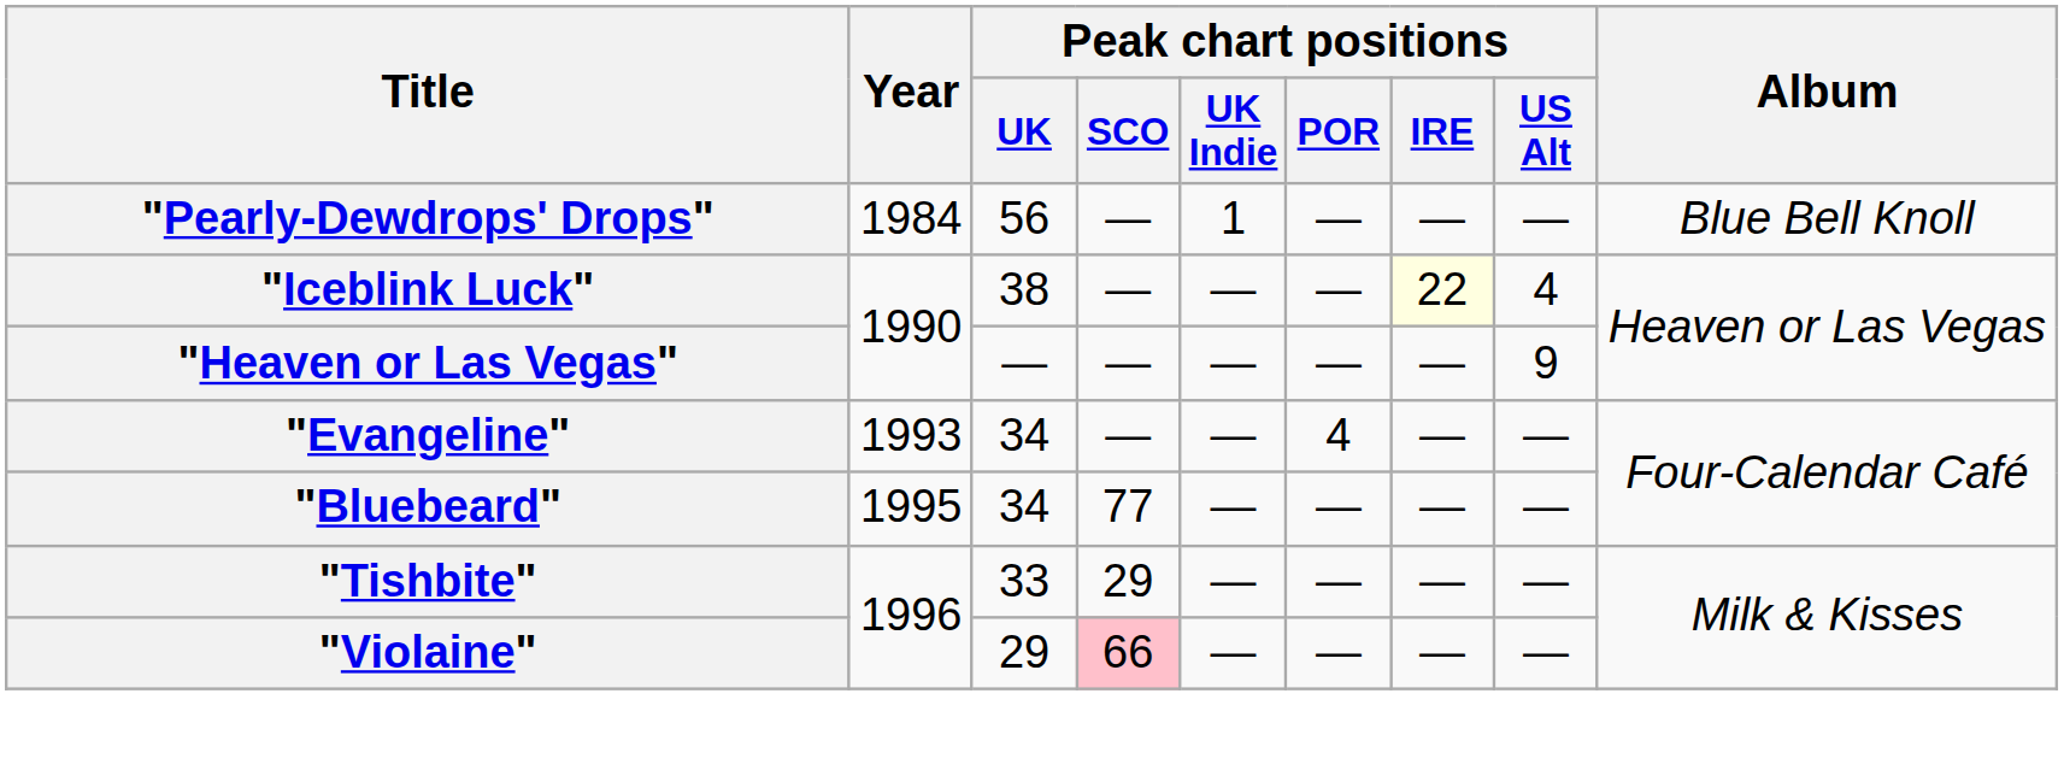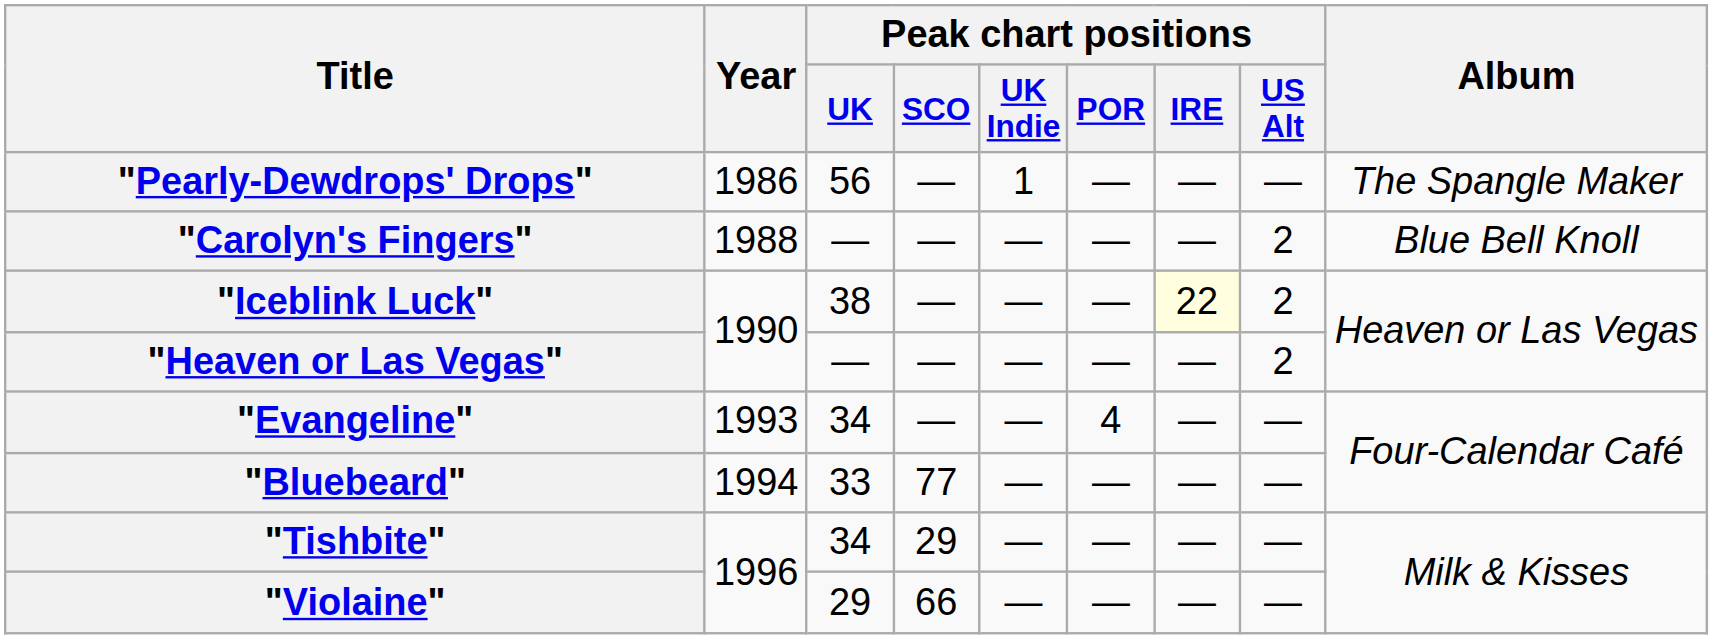 <table class="wikitable plainrowheaders" style="text-align:center;">
 <tr>
 <th scope="col" rowspan="2" style="width:18em;">Title</th>
 <th scope="col" rowspan="2">Year</th>
 <th scope="col" colspan="6">Peak chart positions</th>
 <th scope="col" rowspan="2">Album</th>
 </tr>
 <tr style="font-size:smaller;">
 <th width="30"><a href='#'>UK</a><br></th>
 <th width="30"><a href='#'>SCO</a><br></th>
 <th width="30"><a href='#'>UK Indie</a><br></th>
 <th width="30"><a href='#'>POR</a><br></th>
 <th width="30"><a href='#'>IRE</a><br></th>
 <th width="30"><a href='#'>US Alt</a><br></th>
 </tr>
 <tr>
 <th scope="row">"<a href='#'>Pearly-Dewdrops' Drops</a>"</th>
-<td>1984</td>
+<td>1986</td>
 <td>56</td>
 <td>—</td>
 <td>1</td>
 <td>—</td>
 <td>—</td>
 <td>—</td>
+<td><em>The Spangle Maker</em></td>
+</tr>
+<tr>
+<th scope="row">"<a href='#'>Carolyn's Fingers</a>"</th>
+<td>1988</td>
+<td>—</td>
+<td>—</td>
+<td>—</td>
+<td>—</td>
+<td>—</td>
+<td>2</td>
 <td><em>Blue Bell Knoll</em></td>
 </tr>
 <tr>
 <th scope="row">"<a href='#'>Iceblink Luck</a>"</th>
 <td rowspan="2">1990</td>
 <td>38</td>
 <td>—</td>
 <td>—</td>
 <td>—</td>
 <td style="background: lightyellow;">22</td>
-<td>4</td>
+<td>2</td>
 <td rowspan="2"><em>Heaven or Las Vegas</em></td>
 </tr>
 <tr>
 <th scope="row">"<a href='#'>Heaven or Las Vegas</a>"</th>
 <td>—</td>
 <td>—</td>
 <td>—</td>
 <td>—</td>
 <td>—</td>
-<td>9</td>
+<td>2</td>
 </tr>
 <tr>
 <th scope="row">"<a href='#'>Evangeline</a>"</th>
 <td>1993</td>
 <td>34</td>
 <td>—</td>
 <td>—</td>
 <td>4</td>
 <td>—</td>
 <td>—</td>
 <td rowspan="2"><em>Four-Calendar Café</em></td>
 </tr>
 <tr>
 <th scope="row">"<a href='#'>Bluebeard</a>"</th>
-<td>1995</td>
-<td>34</td>
+<td>1994</td>
+<td>33</td>
 <td>77</td>
 <td>—</td>
 <td>—</td>
 <td>—</td>
 <td>—</td>
 </tr>
 <tr>
 <th scope="row">"<a href='#'>Tishbite</a>"</th>
 <td rowspan="2">1996</td>
-<td>33</td>
+<td>34</td>
 <td>29</td>
 <td>—</td>
 <td>—</td>
 <td>—</td>
 <td>—</td>
 <td rowspan="2"><em>Milk & Kisses</em></td>
 </tr>
 <tr>
 <th scope="row">"<a href='#'>Violaine</a>"</th>
 <td>29</td>
-<td style="background: pink;">66</td>
+<td>66</td>
 <td>—</td>
 <td>—</td>
 <td>—</td>
 <td>—</td>
 </tr>
 </table>
